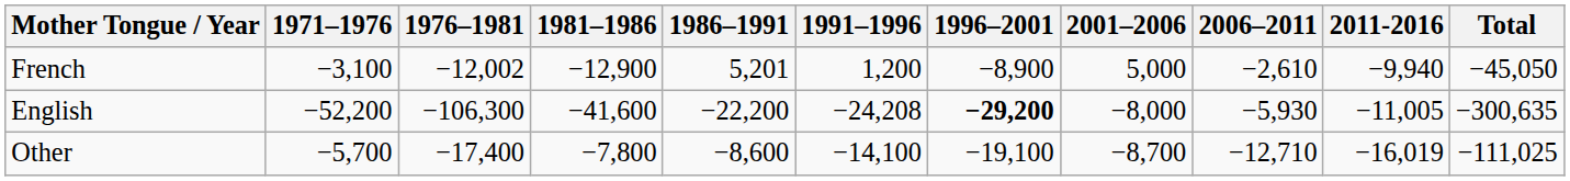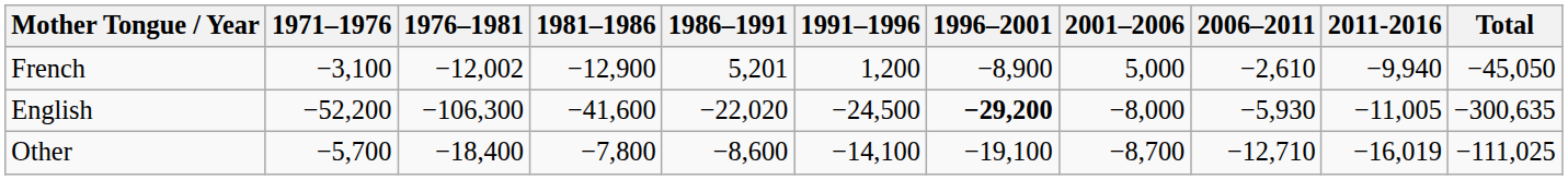 <table class="wikitable">
 <tr>
 <th>Mother Tongue / Year</th>
 <th>1971–1976</th>
 <th>1976–1981</th>
 <th>1981–1986</th>
 <th>1986–1991</th>
 <th>1991–1996</th>
 <th>1996–2001</th>
 <th>2001–2006</th>
 <th>2006–2011</th>
 <th>2011-2016</th>
 <th>Total</th>
 </tr>
 <tr align="right">
 <td align="left">French</td>
 <td>−3,100</td>
 <td>−12,002</td>
 <td>−12,900</td>
 <td>5,201</td>
 <td>1,200</td>
 <td>−8,900</td>
 <td>5,000</td>
 <td>−2,610</td>
 <td>−9,940</td>
 <td>−45,050</td>
 </tr>
 <tr align="right">
 <td align="left">English</td>
 <td>−52,200</td>
 <td>−106,300</td>
 <td>−41,600</td>
-<td>−22,200</td>
-<td>−24,208</td>
+<td>−22,020</td>
+<td>−24,500</td>
 <td><strong>−29,200</strong></td>
 <td>−8,000</td>
 <td>−5,930</td>
 <td>−11,005</td>
 <td>−300,635</td>
 </tr>
 <tr align="right">
 <td align="left">Other</td>
 <td>−5,700</td>
-<td>−17,400</td>
+<td>−18,400</td>
 <td>−7,800</td>
 <td>−8,600</td>
 <td>−14,100</td>
 <td>−19,100</td>
 <td>−8,700</td>
 <td>−12,710</td>
 <td>−16,019</td>
 <td>−111,025</td>
 </tr>
 </table>
